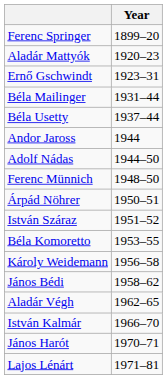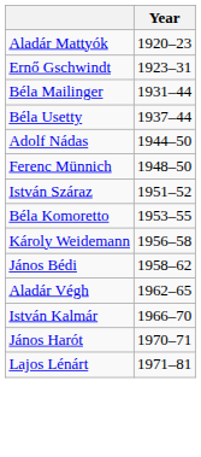 <table class="wikitable">
 <tr>
 <th></th>
 <th>Year</th>
-</tr>
-<tr>
-<td> <a href='#'>Ferenc Springer</a></td>
-<td>1899–20</td>
 </tr>
 <tr>
 <td> <a href='#'>Aladár Mattyók</a></td>
 <td>1920–23</td>
 </tr>
 <tr>
 <td> <a href='#'>Ernő Gschwindt</a></td>
 <td>1923–31</td>
 </tr>
 <tr>
 <td> <a href='#'>Béla Mailinger</a></td>
 <td>1931–44</td>
 </tr>
 <tr>
 <td> <a href='#'>Béla Usetty</a></td>
 <td>1937–44</td>
 </tr>
 <tr>
-<td> <a href='#'>Andor Jaross</a></td>
-<td>1944</td>
-</tr>
-<tr>
 <td> <a href='#'>Adolf Nádas</a></td>
 <td>1944–50</td>
 </tr>
 <tr>
 <td> <a href='#'>Ferenc Münnich</a></td>
 <td>1948–50</td>
-</tr>
-<tr>
-<td> <a href='#'>Árpád Nöhrer</a></td>
-<td>1950–51</td>
 </tr>
 <tr>
 <td> <a href='#'>István Száraz</a></td>
 <td>1951–52</td>
 </tr>
 <tr>
 <td> <a href='#'>Béla Komoretto</a></td>
 <td>1953–55</td>
 </tr>
 <tr>
 <td> <a href='#'>Károly Weidemann</a></td>
 <td>1956–58</td>
 </tr>
 <tr>
 <td> <a href='#'>János Bédi</a></td>
 <td>1958–62</td>
 </tr>
 <tr>
 <td> <a href='#'>Aladár Végh</a></td>
 <td>1962–65</td>
 </tr>
 <tr>
 <td> <a href='#'>István Kalmár</a></td>
 <td>1966–70</td>
 </tr>
 <tr>
 <td> <a href='#'>János Harót</a></td>
 <td>1970–71</td>
 </tr>
 <tr>
 <td> <a href='#'>Lajos Lénárt</a></td>
 <td>1971–81</td>
 </tr>
 </table>
